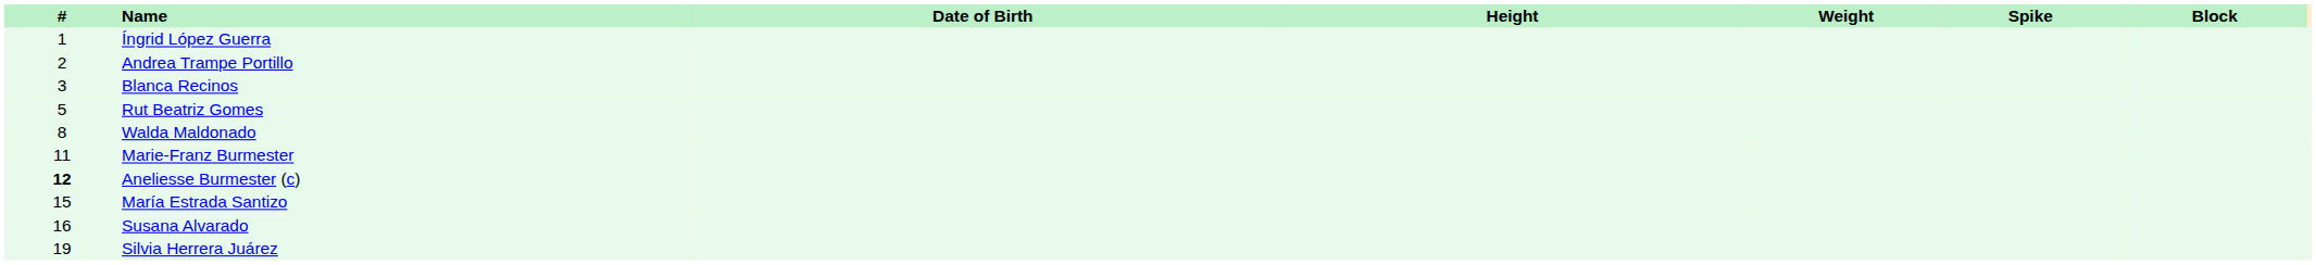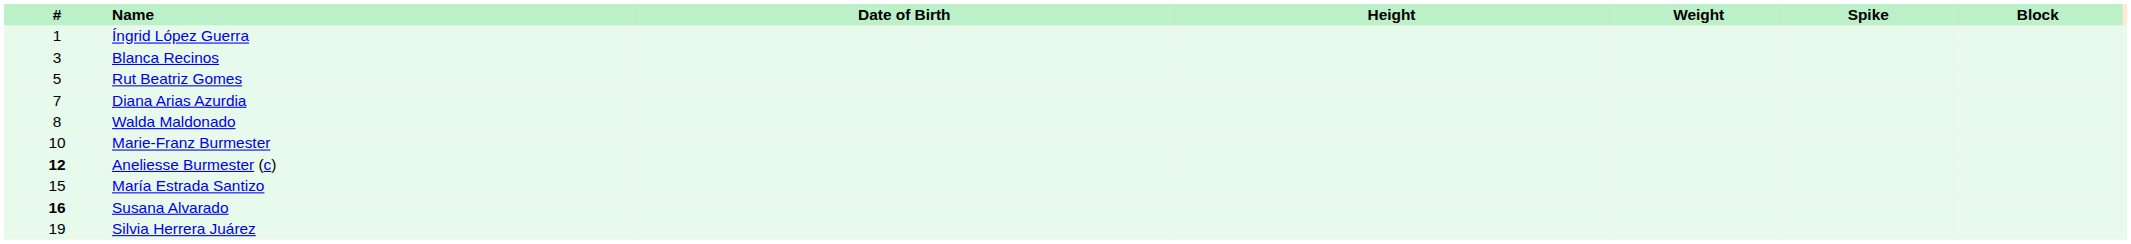 <table border=0 cellpadding=2 cellspacing=0  |- bgcolor=#FFECCE style="text-align:center; font-size:90%;" width=100%>
 <tr bgcolor=#BBF0C9>
 <th width=5%>#</th>
 <th width=25% align=left>Name</th>
 <th width=25%>Date of Birth</th>
 <th width=21%>Height</th>
 <th width=8%>Weight</th>
 <th width=8%>Spike</th>
 <th width=8%>Block</th>
 </tr>
 <tr bgcolor=#E7FAEC>
 <td>1</td>
 <td align=left><a href='#'>Íngrid López Guerra</a></td>
-<td></td>
-<td></td>
-<td></td>
-<td></td>
-<td></td>
-<td></td>
-</tr>
-<tr bgcolor=#E7FAEC>
-<td>2</td>
-<td align=left><a href='#'>Andrea Trampe Portillo</a></td>
 <td></td>
 <td></td>
 <td></td>
 <td></td>
 <td></td>
 <td></td>
 </tr>
 <tr bgcolor=#E7FAEC>
 <td>3</td>
 <td align=left><a href='#'>Blanca Recinos</a></td>
 <td></td>
 <td></td>
 <td></td>
 <td></td>
 <td></td>
 <td></td>
 </tr>
 <tr bgcolor=#E7FAEC>
 <td>5</td>
 <td align=left><a href='#'>Rut Beatriz Gomes</a></td>
 <td></td>
 <td></td>
 <td></td>
 <td></td>
 <td></td>
 <td></td>
 </tr>
 <tr bgcolor=#E7FAEC>
+<td>7</td>
+<td align=left><a href='#'>Diana Arias Azurdia</a></td>
+<td></td>
+<td></td>
+<td></td>
+<td></td>
+<td></td>
+<td></td>
+</tr>
+<tr bgcolor=#E7FAEC>
 <td>8</td>
 <td align=left><a href='#'>Walda Maldonado</a></td>
 <td></td>
 <td></td>
 <td></td>
 <td></td>
 <td></td>
 <td></td>
 </tr>
 <tr bgcolor=#E7FAEC>
-<td>11</td>
+<td>10</td>
 <td align=left><a href='#'>Marie-Franz Burmester</a></td>
 <td></td>
 <td></td>
 <td></td>
 <td></td>
 <td></td>
 <td></td>
 </tr>
 <tr bgcolor=#E7FAEC>
 <td><strong>12</strong></td>
 <td align=left><a href='#'>Aneliesse Burmester</a> (<a href='#'>c</a>)</td>
 <td></td>
 <td></td>
 <td></td>
 <td></td>
 <td></td>
 <td></td>
 </tr>
 <tr bgcolor=#E7FAEC>
 <td>15</td>
 <td align=left><a href='#'>María Estrada Santizo</a></td>
 <td></td>
 <td></td>
 <td></td>
 <td></td>
 <td></td>
 <td></td>
 </tr>
 <tr bgcolor=#E7FAEC>
-<td>16</td>
+<td><strong>16</strong></td>
 <td align=left><a href='#'>Susana Alvarado</a></td>
 <td></td>
 <td></td>
 <td></td>
 <td></td>
 <td></td>
 <td></td>
 </tr>
 <tr bgcolor=#E7FAEC>
 <td>19</td>
 <td align=left><a href='#'>Silvia Herrera Juárez</a></td>
 <td></td>
 <td></td>
 <td></td>
 <td></td>
 <td></td>
 <td></td>
 </tr>
 </table>
